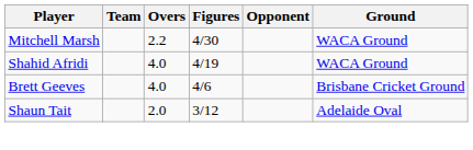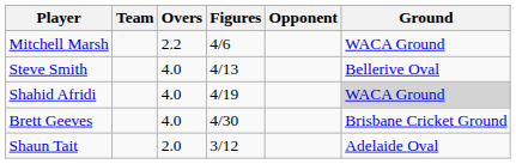 <table class="wikitable">
 <tr>
 <th>Player</th>
 <th>Team</th>
 <th>Overs</th>
 <th>Figures</th>
 <th>Opponent</th>
 <th>Ground</th>
 </tr>
 <tr>
 <td><a href='#'>Mitchell Marsh</a></td>
 <td></td>
 <td>2.2</td>
-<td>4/30</td>
+<td>4/6</td>
 <td></td>
 <td><a href='#'>WACA Ground</a></td>
+</tr>
+<tr>
+<td><a href='#'>Steve Smith</a></td>
+<td></td>
+<td>4.0</td>
+<td>4/13</td>
+<td></td>
+<td><a href='#'>Bellerive Oval</a></td>
 </tr>
 <tr>
 <td><a href='#'>Shahid Afridi</a></td>
 <td></td>
 <td>4.0</td>
 <td>4/19</td>
 <td></td>
-<td><a href='#'>WACA Ground</a></td>
+<td style="background: lightgrey;"><a href='#'>WACA Ground</a></td>
 </tr>
 <tr>
 <td><a href='#'>Brett Geeves</a></td>
 <td></td>
 <td>4.0</td>
-<td>4/6</td>
+<td>4/30</td>
 <td></td>
 <td><a href='#'>Brisbane Cricket Ground</a></td>
 </tr>
 <tr>
 <td><a href='#'>Shaun Tait</a></td>
 <td></td>
 <td>2.0</td>
 <td>3/12</td>
 <td></td>
 <td><a href='#'>Adelaide Oval</a></td>
 </tr>
 </table>
